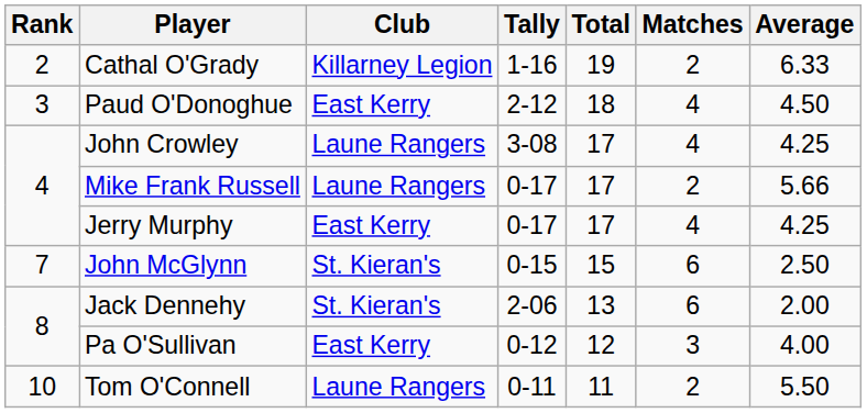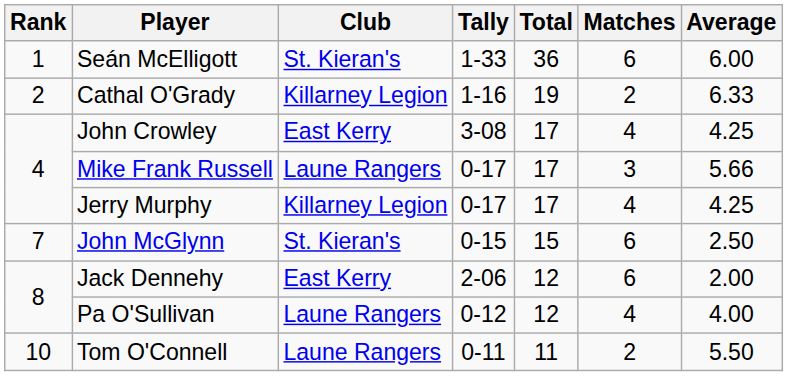 <table class="wikitable">
 <tr>
 <th>Rank</th>
 <th>Player</th>
 <th>Club</th>
 <th>Tally</th>
 <th>Total</th>
 <th>Matches</th>
 <th>Average</th>
 </tr>
 <tr>
+<td rowspan="1" style="text-align:center;">1</td>
+<td>Seán McElligott</td>
+<td><a href='#'>St. Kieran's</a></td>
+<td align=center>1-33</td>
+<td align=center>36</td>
+<td align=center>6</td>
+<td align=center>6.00</td>
+</tr>
+<tr>
 <td rowspan="1" style="text-align:center;">2</td>
 <td>Cathal O'Grady</td>
 <td><a href='#'>Killarney Legion</a></td>
 <td align=center>1-16</td>
 <td align=center>19</td>
 <td align=center>2</td>
 <td align=center>6.33</td>
 </tr>
 <tr>
-<td rowspan="1" style="text-align:center;">3</td>
-<td>Paud O'Donoghue</td>
-<td><a href='#'>East Kerry</a></td>
-<td align=center>2-12</td>
-<td align=center>18</td>
-<td align=center>4</td>
-<td align=center>4.50</td>
-</tr>
-<tr>
 <td rowspan="3" style="text-align:center;">4</td>
 <td>John Crowley</td>
-<td><a href='#'>Laune Rangers</a></td>
+<td><a href='#'>East Kerry</a></td>
 <td align=center>3-08</td>
 <td align=center>17</td>
 <td align=center>4</td>
 <td align=center>4.25</td>
 </tr>
 <tr>
 <td><a href='#'>Mike Frank Russell</a></td>
 <td><a href='#'>Laune Rangers</a></td>
 <td align=center>0-17</td>
 <td align=center>17</td>
-<td align=center>2</td>
+<td align=center>3</td>
 <td align=center>5.66</td>
 </tr>
 <tr>
 <td>Jerry Murphy</td>
-<td><a href='#'>East Kerry</a></td>
+<td><a href='#'>Killarney Legion</a></td>
 <td align=center>0-17</td>
 <td align=center>17</td>
 <td align=center>4</td>
 <td align=center>4.25</td>
 </tr>
 <tr>
 <td rowspan="1" style="text-align:center;">7</td>
 <td><a href='#'>John McGlynn</a></td>
 <td><a href='#'>St. Kieran's</a></td>
 <td align=center>0-15</td>
 <td align=center>15</td>
 <td align=center>6</td>
 <td align=center>2.50</td>
 </tr>
 <tr>
 <td rowspan="2" style="text-align:center;">8</td>
 <td>Jack Dennehy</td>
-<td><a href='#'>St. Kieran's</a></td>
+<td><a href='#'>East Kerry</a></td>
 <td align=center>2-06</td>
-<td align=center>13</td>
+<td align=center>12</td>
 <td align=center>6</td>
 <td align=center>2.00</td>
 </tr>
 <tr>
 <td>Pa O'Sullivan</td>
-<td><a href='#'>East Kerry</a></td>
+<td><a href='#'>Laune Rangers</a></td>
 <td align=center>0-12</td>
 <td align=center>12</td>
-<td align=center>3</td>
+<td align=center>4</td>
 <td align=center>4.00</td>
 </tr>
 <tr>
 <td rowspan="1" style="text-align:center;">10</td>
 <td>Tom O'Connell</td>
 <td><a href='#'>Laune Rangers</a></td>
 <td align=center>0-11</td>
 <td align=center>11</td>
 <td align=center>2</td>
 <td align=center>5.50</td>
 </tr>
 </table>
